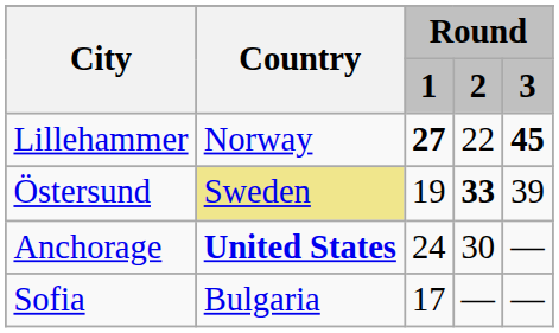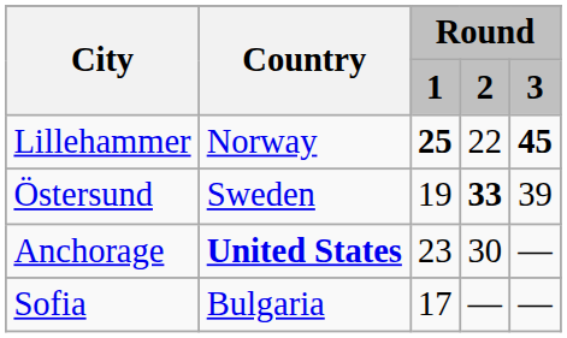 <table class="wikitable plainrowheaders">
 <tr>
 </tr>
 <tr>
 <th rowspan=2>City</th>
 <th rowspan=2>Country</th>
 <th colspan=3 style="background:silver;">Round</th>
 </tr>
 <tr>
 <th style="background:silver;">1</th>
 <th style="background:silver;">2</th>
 <th style="background:silver;">3</th>
 </tr>
 <tr>
 <td scope="row"><a href='#'>Lillehammer</a></td>
 <td> <a href='#'>Norway</a></td>
-<td style="text-align:center;"><strong>27</strong></td>
+<td style="text-align:center;"><strong>25</strong></td>
 <td style="text-align:center;">22</td>
 <td style="text-align:center;"><strong>45</strong></td>
 </tr>
 <tr>
 <td scope="row"><a href='#'>Östersund</a></td>
-<td style="background: khaki;"> <a href='#'>Sweden</a></td>
+<td> <a href='#'>Sweden</a></td>
 <td style="text-align:center;">19</td>
 <td style="text-align:center;"><strong>33</strong></td>
 <td style="text-align:center;">39</td>
 </tr>
 <tr>
 <td scope="row"><a href='#'>Anchorage</a></td>
 <td><strong> <a href='#'>United States</a></strong></td>
-<td style="text-align:center;">24</td>
+<td style="text-align:center;">23</td>
 <td style="text-align:center;">30</td>
 <td style="text-align:center;">—</td>
 </tr>
 <tr>
 <td scope="row"><a href='#'>Sofia</a></td>
 <td> <a href='#'>Bulgaria</a></td>
 <td style="text-align:center;">17</td>
 <td style="text-align:center;">—</td>
 <td style="text-align:center;">—</td>
 </tr>
 </table>
